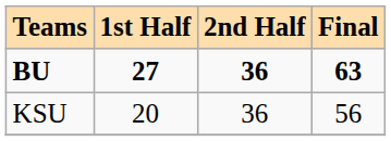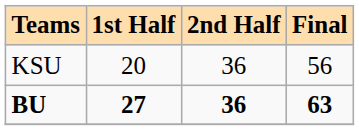 <table class="wikitable" align=right>
 <tr bgcolor=#ffdead align=center>
 <td><strong>Teams</strong></td>
 <td><strong>1st Half</strong></td>
 <td><strong>2nd Half</strong></td>
 <td><strong>Final</strong></td>
 </tr>
 <tr>
+<td>KSU</td>
+<td align=center>20</td>
+<td align=center>36</td>
+<td align=center>56</td>
+</tr>
+<tr>
 <td><strong>BU</strong></td>
 <td align=center><strong>27</strong></td>
 <td align=center><strong>36</strong></td>
 <td align=center><strong>63</strong></td>
 </tr>
 <tr>
-<td>KSU</td>
-<td align=center>20</td>
-<td align=center>36</td>
-<td align=center>56</td>
-</tr>
-<tr>
 </tr>
 </table>
